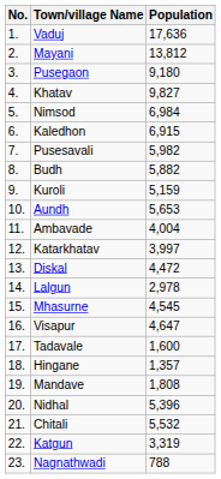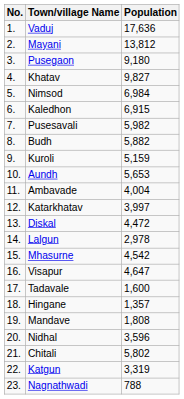 <table class="wikitable">
 <tr>
 <th>No.</th>
 <th>Town/village Name</th>
 <th>Population</th>
 </tr>
 <tr>
 <td>1.</td>
 <td><a href='#'>Vaduj</a></td>
 <td>17,636</td>
 </tr>
 <tr>
 <td>2.</td>
 <td><a href='#'>Mayani</a></td>
 <td>13,812</td>
 </tr>
 <tr>
 <td>3.</td>
 <td><a href='#'>Pusegaon</a></td>
 <td>9,180</td>
 </tr>
 <tr>
 <td>4.</td>
 <td>Khatav</td>
 <td>9,827</td>
 </tr>
 <tr>
 <td>5.</td>
 <td>Nimsod</td>
 <td>6,984</td>
 </tr>
 <tr>
 <td>6.</td>
 <td>Kaledhon</td>
 <td>6,915</td>
 </tr>
 <tr>
 <td>7.</td>
 <td>Pusesavali</td>
 <td>5,982</td>
 </tr>
 <tr>
 <td>8.</td>
 <td>Budh</td>
 <td>5,882</td>
 </tr>
 <tr>
 <td>9.</td>
 <td>Kuroli</td>
 <td>5,159</td>
 </tr>
 <tr>
 <td>10.</td>
 <td><a href='#'>Aundh</a></td>
 <td>5,653</td>
 </tr>
 <tr>
 <td>11.</td>
 <td>Ambavade</td>
 <td>4,004</td>
 </tr>
 <tr>
 <td>12.</td>
 <td>Katarkhatav</td>
 <td>3,997</td>
 </tr>
 <tr>
 <td>13.</td>
 <td><a href='#'>Diskal</a></td>
 <td>4,472</td>
 </tr>
 <tr>
 <td>14.</td>
 <td><a href='#'>Lalgun</a></td>
 <td>2,978</td>
 </tr>
 <tr>
 <td>15.</td>
 <td><a href='#'>Mhasurne</a></td>
-<td>4,545</td>
+<td>4,542</td>
 </tr>
 <tr>
 <td>16.</td>
 <td>Visapur</td>
 <td>4,647</td>
 </tr>
 <tr>
 <td>17.</td>
 <td>Tadavale</td>
 <td>1,600</td>
 </tr>
 <tr>
 <td>18.</td>
 <td>Hingane</td>
 <td>1,357</td>
 </tr>
 <tr>
 <td>19.</td>
 <td>Mandave</td>
 <td>1,808</td>
 </tr>
 <tr>
 <td>20.</td>
 <td>Nidhal</td>
-<td>5,396</td>
+<td>3,596</td>
 </tr>
 <tr>
 <td>21.</td>
 <td>Chitali</td>
-<td>5,532</td>
+<td>5,802</td>
 </tr>
 <tr>
 <td>22.</td>
 <td><a href='#'>Katgun</a></td>
 <td>3,319</td>
 </tr>
 <tr>
 <td>23.</td>
 <td><a href='#'>Nagnathwadi</a></td>
 <td>788</td>
 </tr>
 </table>
